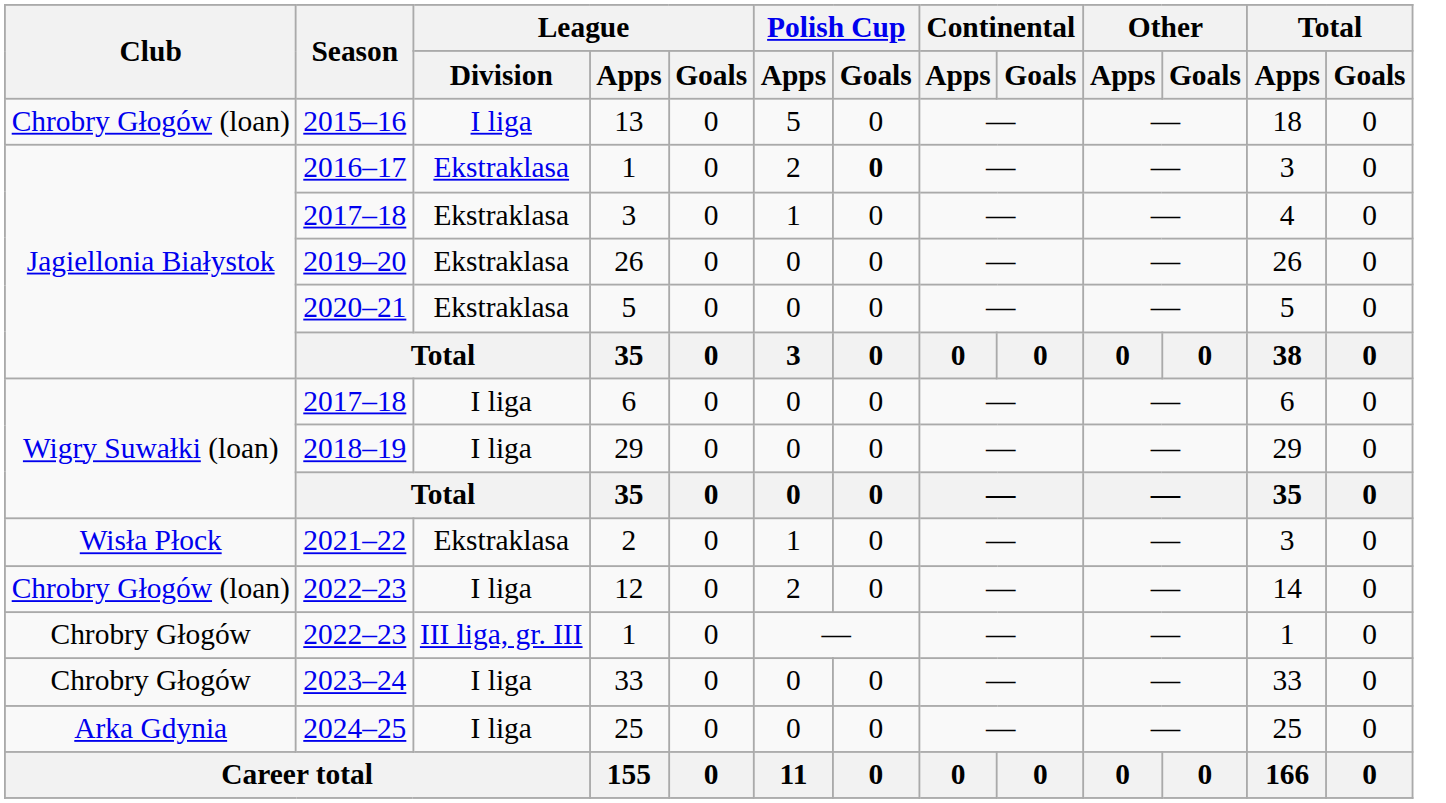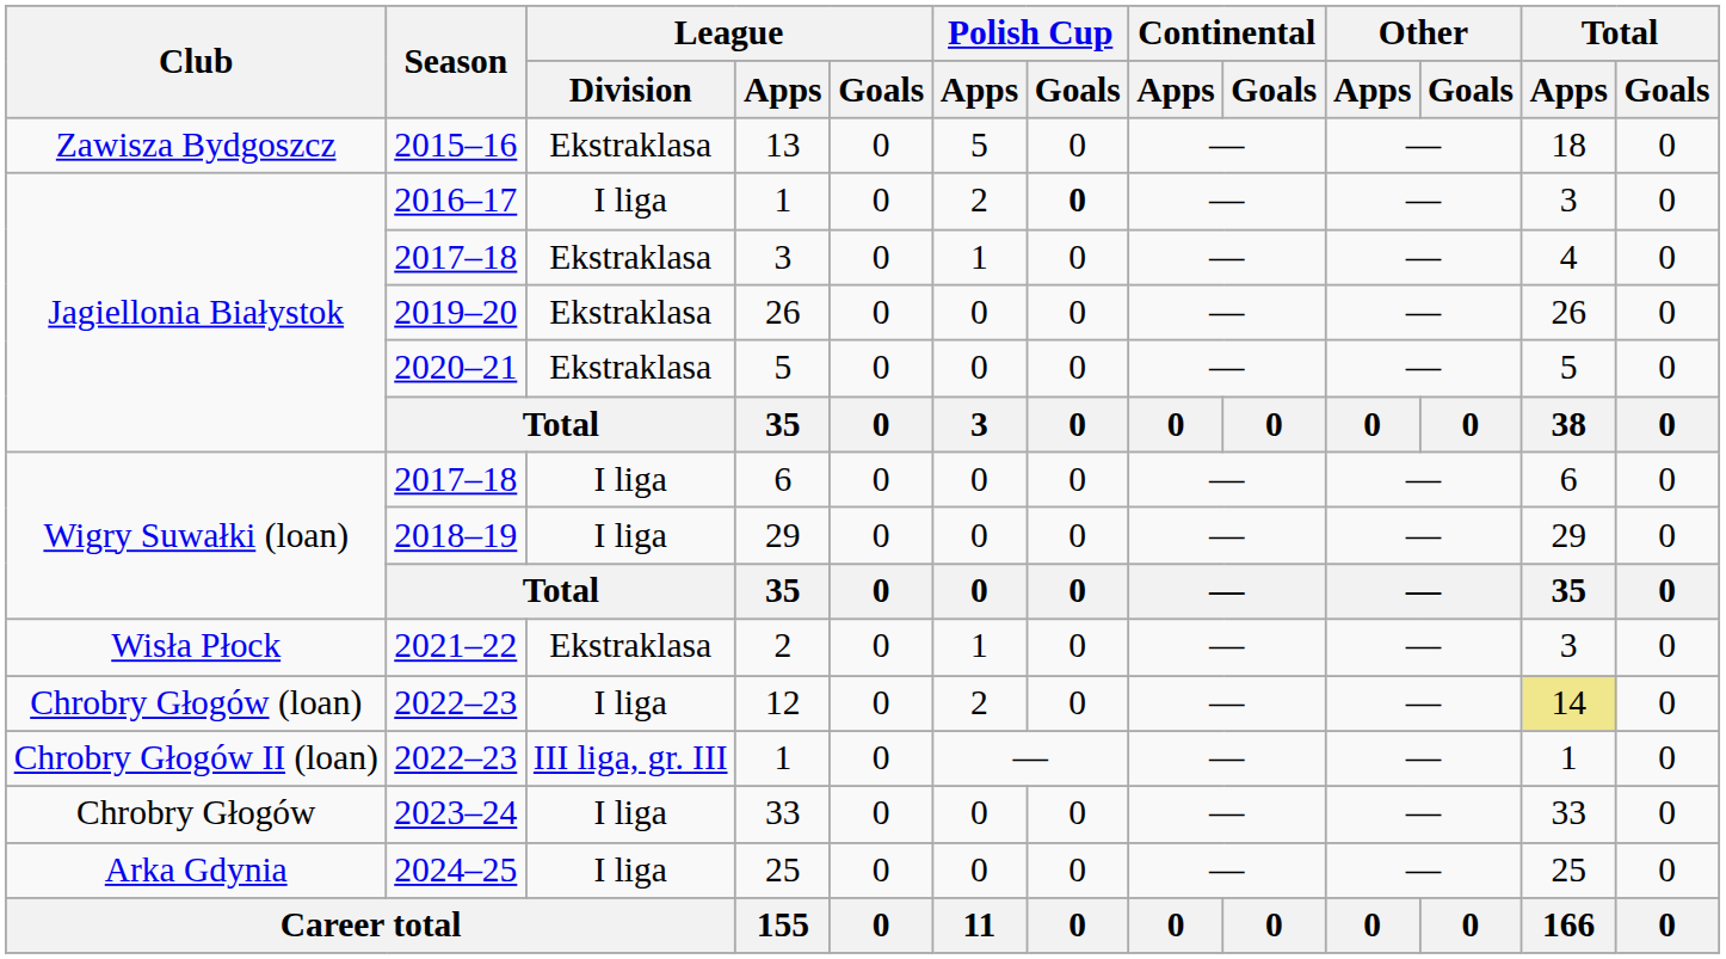 <table class="wikitable" style="text-align: center;">
 <tr>
 <th rowspan=2>Club</th>
 <th rowspan=2>Season</th>
 <th colspan=3>League</th>
 <th colspan=2><a href='#'>Polish Cup</a></th>
 <th colspan=2>Continental</th>
 <th colspan=2>Other</th>
 <th colspan=2>Total</th>
 </tr>
 <tr>
 <th>Division</th>
 <th>Apps</th>
 <th>Goals</th>
 <th>Apps</th>
 <th>Goals</th>
 <th>Apps</th>
 <th>Goals</th>
 <th>Apps</th>
 <th>Goals</th>
 <th>Apps</th>
 <th>Goals</th>
 </tr>
 <tr>
-<td><a href='#'>Chrobry Głogów</a> (loan)</td>
+<td><a href='#'>Zawisza Bydgoszcz</a></td>
 <td><a href='#'>2015–16</a></td>
-<td><a href='#'>I liga</a></td>
+<td>Ekstraklasa</td>
 <td>13</td>
 <td>0</td>
 <td>5</td>
 <td>0</td>
 <td colspan="2">—</td>
 <td colspan="2">—</td>
 <td>18</td>
 <td>0</td>
 </tr>
 <tr>
 <td rowspan=5><a href='#'>Jagiellonia Białystok</a></td>
 <td><a href='#'>2016–17</a></td>
-<td><a href='#'>Ekstraklasa</a></td>
+<td>I liga</td>
 <td>1</td>
 <td>0</td>
 <td>2</td>
 <td><strong>0</strong></td>
 <td colspan="2">—</td>
 <td colspan="2">—</td>
 <td>3</td>
 <td>0</td>
 </tr>
 <tr>
 <td><a href='#'>2017–18</a></td>
 <td>Ekstraklasa</td>
 <td>3</td>
 <td>0</td>
 <td>1</td>
 <td>0</td>
 <td colspan="2">—</td>
 <td colspan="2">—</td>
 <td>4</td>
 <td>0</td>
 </tr>
 <tr>
 <td><a href='#'>2019–20</a></td>
 <td>Ekstraklasa</td>
 <td>26</td>
 <td>0</td>
 <td>0</td>
 <td>0</td>
 <td colspan="2">—</td>
 <td colspan="2">—</td>
 <td>26</td>
 <td>0</td>
 </tr>
 <tr>
 <td><a href='#'>2020–21</a></td>
 <td>Ekstraklasa</td>
 <td>5</td>
 <td>0</td>
 <td>0</td>
 <td>0</td>
 <td colspan="2">—</td>
 <td colspan="2">—</td>
 <td>5</td>
 <td>0</td>
 </tr>
 <tr>
 <th colspan="2">Total</th>
 <th>35</th>
 <th>0</th>
 <th>3</th>
 <th>0</th>
 <th>0</th>
 <th>0</th>
 <th>0</th>
 <th>0</th>
 <th>38</th>
 <th>0</th>
 </tr>
 <tr>
 <td rowspan=3><a href='#'>Wigry Suwałki</a> (loan)</td>
 <td><a href='#'>2017–18</a></td>
 <td>I liga</td>
 <td>6</td>
 <td>0</td>
 <td>0</td>
 <td>0</td>
 <td colspan="2">—</td>
 <td colspan="2">—</td>
 <td>6</td>
 <td>0</td>
 </tr>
 <tr>
 <td><a href='#'>2018–19</a></td>
 <td>I liga</td>
 <td>29</td>
 <td>0</td>
 <td>0</td>
 <td>0</td>
 <td colspan="2">—</td>
 <td colspan="2">—</td>
 <td>29</td>
 <td>0</td>
 </tr>
 <tr>
 <th colspan="2">Total</th>
 <th>35</th>
 <th>0</th>
 <th>0</th>
 <th>0</th>
 <th colspan="2">—</th>
 <th colspan="2">—</th>
 <th>35</th>
 <th>0</th>
 </tr>
 <tr>
 <td><a href='#'>Wisła Płock</a></td>
 <td><a href='#'>2021–22</a></td>
 <td>Ekstraklasa</td>
 <td>2</td>
 <td>0</td>
 <td>1</td>
 <td>0</td>
 <td colspan="2">—</td>
 <td colspan="2">—</td>
 <td>3</td>
 <td>0</td>
 </tr>
 <tr>
 <td><a href='#'>Chrobry Głogów</a> (loan)</td>
 <td><a href='#'>2022–23</a></td>
 <td>I liga</td>
 <td>12</td>
 <td>0</td>
 <td>2</td>
 <td>0</td>
 <td colspan="2">—</td>
 <td colspan="2">—</td>
-<td>14</td>
+<td style="background: khaki;">14</td>
 <td>0</td>
 </tr>
 <tr>
-<td>Chrobry Głogów</td>
+<td><a href='#'>Chrobry Głogów II</a> (loan)</td>
 <td><a href='#'>2022–23</a></td>
 <td><a href='#'>III liga, gr. III</a></td>
 <td>1</td>
 <td>0</td>
 <td colspan="2">—</td>
 <td colspan="2">—</td>
 <td colspan="2">—</td>
 <td>1</td>
 <td>0</td>
 </tr>
 <tr>
 <td>Chrobry Głogów</td>
 <td><a href='#'>2023–24</a></td>
 <td>I liga</td>
 <td>33</td>
 <td>0</td>
 <td>0</td>
 <td>0</td>
 <td colspan="2">—</td>
 <td colspan="2">—</td>
 <td>33</td>
 <td>0</td>
 </tr>
 <tr>
 <td><a href='#'>Arka Gdynia</a></td>
 <td><a href='#'>2024–25</a></td>
 <td>I liga</td>
 <td>25</td>
 <td>0</td>
 <td>0</td>
 <td>0</td>
 <td colspan="2">—</td>
 <td colspan="2">—</td>
 <td>25</td>
 <td>0</td>
 </tr>
 <tr>
 <th colspan="3">Career total</th>
 <th>155</th>
 <th>0</th>
 <th>11</th>
 <th>0</th>
 <th>0</th>
 <th>0</th>
 <th>0</th>
 <th>0</th>
 <th>166</th>
 <th>0</th>
 </tr>
 </table>
